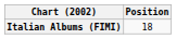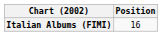 <table class="wikitable plainrowheaders" style="text-align:center">
 <tr>
 <th scope="col">Chart (2002)</th>
 <th scope="col">Position</th>
 </tr>
 <tr>
 <th scope="row">Italian Albums (FIMI)</th>
-<td>18</td>
+<td>16</td>
 </tr>
 </table>
